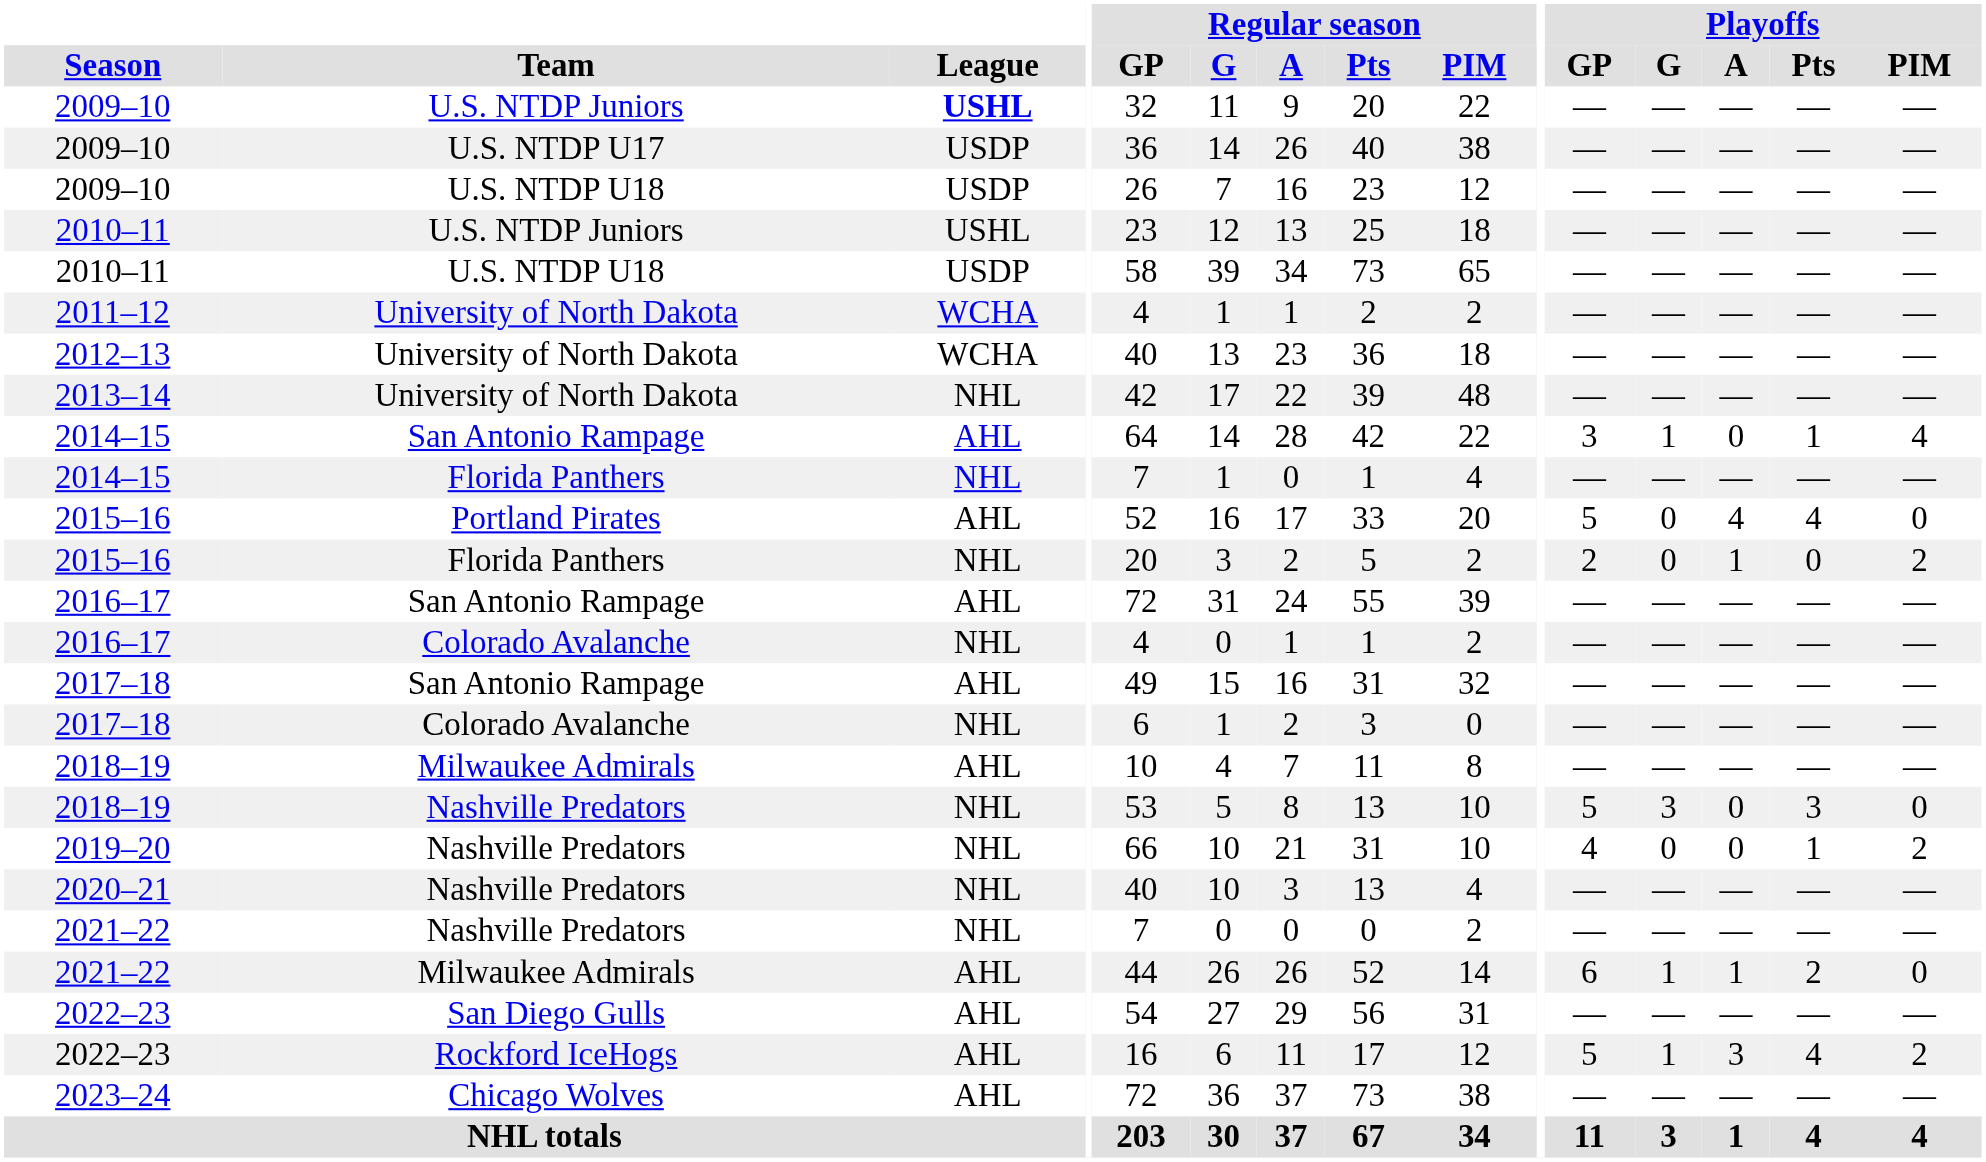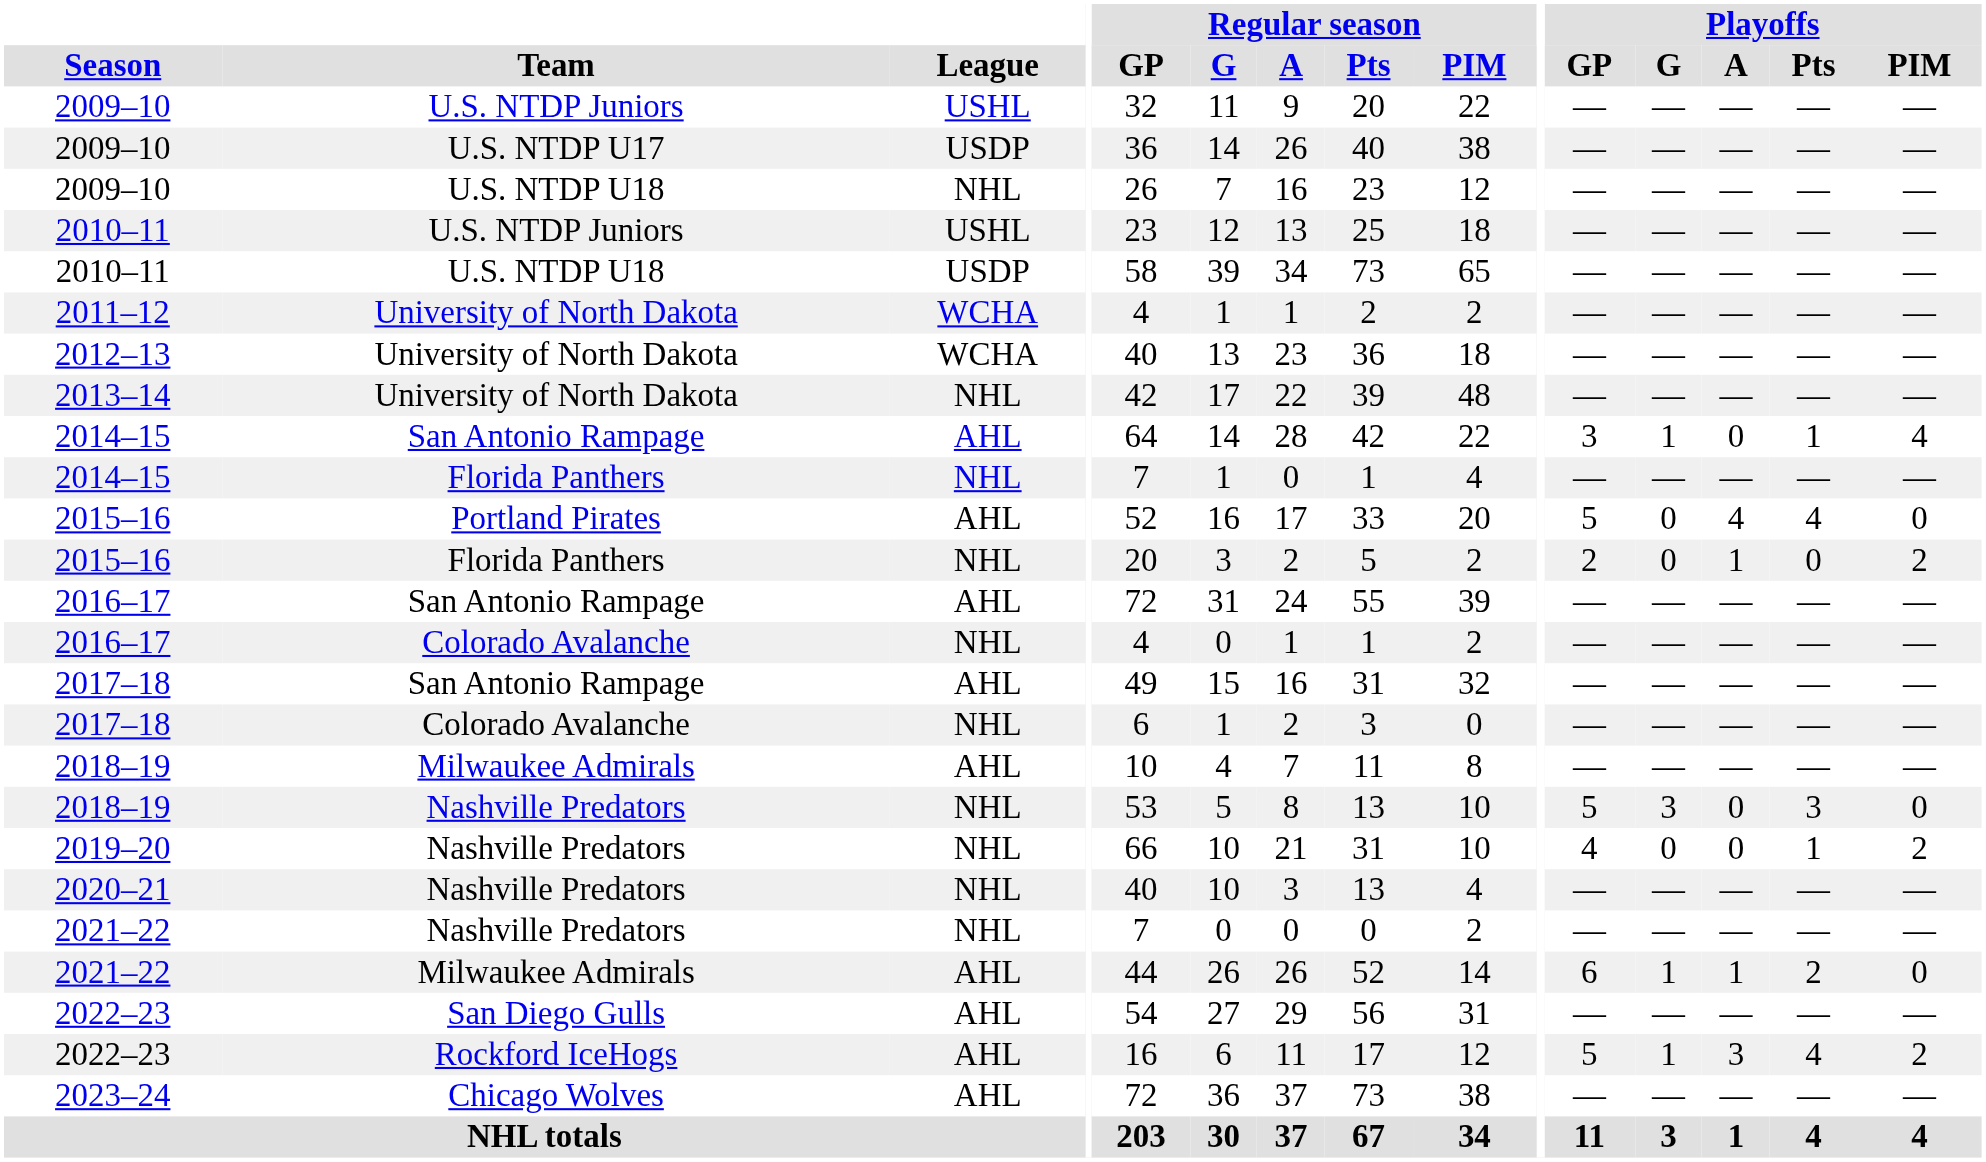 <table border="0" cellpadding="1" cellspacing="0" style="text-align:center; width:60em">
 <tr bgcolor="#e0e0e0">
 <th colspan="3" bgcolor="#ffffff"></th>
 <th rowspan="99" bgcolor="#ffffff"></th>
 <th colspan="5"><a href='#'>Regular season</a></th>
 <th rowspan="99" bgcolor="#ffffff"></th>
 <th colspan="5"><a href='#'>Playoffs</a></th>
 </tr>
 <tr bgcolor="#e0e0e0">
 <th><a href='#'>Season</a></th>
 <th>Team</th>
 <th>League</th>
 <th>GP</th>
 <th><a href='#'>G</a></th>
 <th><a href='#'>A</a></th>
 <th><a href='#'>Pts</a></th>
 <th><a href='#'>PIM</a></th>
 <th>GP</th>
 <th>G</th>
 <th>A</th>
 <th>Pts</th>
 <th>PIM</th>
 </tr>
 <tr>
 <td><a href='#'>2009–10</a></td>
 <td><a href='#'>U.S. NTDP Juniors</a></td>
-<td><strong><a href='#'>USHL</a></strong></td>
+<td><a href='#'>USHL</a></td>
 <td>32</td>
 <td>11</td>
 <td>9</td>
 <td>20</td>
 <td>22</td>
 <td>—</td>
 <td>—</td>
 <td>—</td>
 <td>—</td>
 <td>—</td>
 </tr>
 <tr bgcolor="#f0f0f0">
 <td>2009–10</td>
 <td>U.S. NTDP U17</td>
 <td>USDP</td>
 <td>36</td>
 <td>14</td>
 <td>26</td>
 <td>40</td>
 <td>38</td>
 <td>—</td>
 <td>—</td>
 <td>—</td>
 <td>—</td>
 <td>—</td>
 </tr>
 <tr>
 <td>2009–10</td>
 <td>U.S. NTDP U18</td>
-<td>USDP</td>
+<td>NHL</td>
 <td>26</td>
 <td>7</td>
 <td>16</td>
 <td>23</td>
 <td>12</td>
 <td>—</td>
 <td>—</td>
 <td>—</td>
 <td>—</td>
 <td>—</td>
 </tr>
 <tr>
 </tr>
 <tr bgcolor="#f0f0f0">
 <td><a href='#'>2010–11</a></td>
 <td>U.S. NTDP Juniors</td>
 <td>USHL</td>
 <td>23</td>
 <td>12</td>
 <td>13</td>
 <td>25</td>
 <td>18</td>
 <td>—</td>
 <td>—</td>
 <td>—</td>
 <td>—</td>
 <td>—</td>
 </tr>
 <tr>
 <td>2010–11</td>
 <td>U.S. NTDP U18</td>
 <td>USDP</td>
 <td>58</td>
 <td>39</td>
 <td>34</td>
 <td>73</td>
 <td>65</td>
 <td>—</td>
 <td>—</td>
 <td>—</td>
 <td>—</td>
 <td>—</td>
 </tr>
 <tr bgcolor="#f0f0f0">
 <td><a href='#'>2011–12</a></td>
 <td><a href='#'>University of North Dakota</a></td>
 <td><a href='#'>WCHA</a></td>
 <td>4</td>
 <td>1</td>
 <td>1</td>
 <td>2</td>
 <td>2</td>
 <td>—</td>
 <td>—</td>
 <td>—</td>
 <td>—</td>
 <td>—</td>
 </tr>
 <tr>
 <td><a href='#'>2012–13</a></td>
 <td>University of North Dakota</td>
 <td>WCHA</td>
 <td>40</td>
 <td>13</td>
 <td>23</td>
 <td>36</td>
 <td>18</td>
 <td>—</td>
 <td>—</td>
 <td>—</td>
 <td>—</td>
 <td>—</td>
 </tr>
 <tr bgcolor="#f0f0f0">
 <td><a href='#'>2013–14</a></td>
 <td>University of North Dakota</td>
 <td>NHL</td>
 <td>42</td>
 <td>17</td>
 <td>22</td>
 <td>39</td>
 <td>48</td>
 <td>—</td>
 <td>—</td>
 <td>—</td>
 <td>—</td>
 <td>—</td>
 </tr>
 <tr>
 <td><a href='#'>2014–15</a></td>
 <td><a href='#'>San Antonio Rampage</a></td>
 <td><a href='#'>AHL</a></td>
 <td>64</td>
 <td>14</td>
 <td>28</td>
 <td>42</td>
 <td>22</td>
 <td>3</td>
 <td>1</td>
 <td>0</td>
 <td>1</td>
 <td>4</td>
 </tr>
 <tr bgcolor="#f0f0f0">
 <td><a href='#'>2014–15</a></td>
 <td><a href='#'>Florida Panthers</a></td>
 <td><a href='#'>NHL</a></td>
 <td>7</td>
 <td>1</td>
 <td>0</td>
 <td>1</td>
 <td>4</td>
 <td>—</td>
 <td>—</td>
 <td>—</td>
 <td>—</td>
 <td>—</td>
 </tr>
 <tr>
 <td><a href='#'>2015–16</a></td>
 <td><a href='#'>Portland Pirates</a></td>
 <td>AHL</td>
 <td>52</td>
 <td>16</td>
 <td>17</td>
 <td>33</td>
 <td>20</td>
 <td>5</td>
 <td>0</td>
 <td>4</td>
 <td>4</td>
 <td>0</td>
 </tr>
 <tr bgcolor="#f0f0f0">
 <td><a href='#'>2015–16</a></td>
 <td>Florida Panthers</td>
 <td>NHL</td>
 <td>20</td>
 <td>3</td>
 <td>2</td>
 <td>5</td>
 <td>2</td>
 <td>2</td>
 <td>0</td>
 <td>1</td>
 <td>0</td>
 <td>2</td>
 </tr>
 <tr>
 <td><a href='#'>2016–17</a></td>
 <td>San Antonio Rampage</td>
 <td>AHL</td>
 <td>72</td>
 <td>31</td>
 <td>24</td>
 <td>55</td>
 <td>39</td>
 <td>—</td>
 <td>—</td>
 <td>—</td>
 <td>—</td>
 <td>—</td>
 </tr>
 <tr bgcolor="#f0f0f0">
 <td><a href='#'>2016–17</a></td>
 <td><a href='#'>Colorado Avalanche</a></td>
 <td>NHL</td>
 <td>4</td>
 <td>0</td>
 <td>1</td>
 <td>1</td>
 <td>2</td>
 <td>—</td>
 <td>—</td>
 <td>—</td>
 <td>—</td>
 <td>—</td>
 </tr>
 <tr>
 <td><a href='#'>2017–18</a></td>
 <td>San Antonio Rampage</td>
 <td>AHL</td>
 <td>49</td>
 <td>15</td>
 <td>16</td>
 <td>31</td>
 <td>32</td>
 <td>—</td>
 <td>—</td>
 <td>—</td>
 <td>—</td>
 <td>—</td>
 </tr>
 <tr bgcolor="#f0f0f0">
 <td><a href='#'>2017–18</a></td>
 <td>Colorado Avalanche</td>
 <td>NHL</td>
 <td>6</td>
 <td>1</td>
 <td>2</td>
 <td>3</td>
 <td>0</td>
 <td>—</td>
 <td>—</td>
 <td>—</td>
 <td>—</td>
 <td>—</td>
 </tr>
 <tr>
 <td><a href='#'>2018–19</a></td>
 <td><a href='#'>Milwaukee Admirals</a></td>
 <td>AHL</td>
 <td>10</td>
 <td>4</td>
 <td>7</td>
 <td>11</td>
 <td>8</td>
 <td>—</td>
 <td>—</td>
 <td>—</td>
 <td>—</td>
 <td>—</td>
 </tr>
 <tr bgcolor="#f0f0f0">
 <td><a href='#'>2018–19</a></td>
 <td><a href='#'>Nashville Predators</a></td>
 <td>NHL</td>
 <td>53</td>
 <td>5</td>
 <td>8</td>
 <td>13</td>
 <td>10</td>
 <td>5</td>
 <td>3</td>
 <td>0</td>
 <td>3</td>
 <td>0</td>
 </tr>
 <tr>
 <td><a href='#'>2019–20</a></td>
 <td>Nashville Predators</td>
 <td>NHL</td>
 <td>66</td>
 <td>10</td>
 <td>21</td>
 <td>31</td>
 <td>10</td>
 <td>4</td>
 <td>0</td>
 <td>0</td>
 <td>1</td>
 <td>2</td>
 </tr>
 <tr bgcolor="#f0f0f0">
 <td><a href='#'>2020–21</a></td>
 <td>Nashville Predators</td>
 <td>NHL</td>
 <td>40</td>
 <td>10</td>
 <td>3</td>
 <td>13</td>
 <td>4</td>
 <td>—</td>
 <td>—</td>
 <td>—</td>
 <td>—</td>
 <td>—</td>
 </tr>
 <tr>
 <td><a href='#'>2021–22</a></td>
 <td>Nashville Predators</td>
 <td>NHL</td>
 <td>7</td>
 <td>0</td>
 <td>0</td>
 <td>0</td>
 <td>2</td>
 <td>—</td>
 <td>—</td>
 <td>—</td>
 <td>—</td>
 <td>—</td>
 </tr>
 <tr bgcolor="#f0f0f0">
 <td><a href='#'>2021–22</a></td>
 <td>Milwaukee Admirals</td>
 <td>AHL</td>
 <td>44</td>
 <td>26</td>
 <td>26</td>
 <td>52</td>
 <td>14</td>
 <td>6</td>
 <td>1</td>
 <td>1</td>
 <td>2</td>
 <td>0</td>
 </tr>
 <tr>
 <td><a href='#'>2022–23</a></td>
 <td><a href='#'>San Diego Gulls</a></td>
 <td>AHL</td>
 <td>54</td>
 <td>27</td>
 <td>29</td>
 <td>56</td>
 <td>31</td>
 <td>—</td>
 <td>—</td>
 <td>—</td>
 <td>—</td>
 <td>—</td>
 </tr>
 <tr bgcolor="#f0f0f0">
 <td>2022–23</td>
 <td><a href='#'>Rockford IceHogs</a></td>
 <td>AHL</td>
 <td>16</td>
 <td>6</td>
 <td>11</td>
 <td>17</td>
 <td>12</td>
 <td>5</td>
 <td>1</td>
 <td>3</td>
 <td>4</td>
 <td>2</td>
 </tr>
 <tr>
 <td><a href='#'>2023–24</a></td>
 <td><a href='#'>Chicago Wolves</a></td>
 <td>AHL</td>
 <td>72</td>
 <td>36</td>
 <td>37</td>
 <td>73</td>
 <td>38</td>
 <td>—</td>
 <td>—</td>
 <td>—</td>
 <td>—</td>
 <td>—</td>
 </tr>
 <tr bgcolor="#e0e0e0">
 <th colspan="3">NHL totals</th>
 <th>203</th>
 <th>30</th>
 <th>37</th>
 <th>67</th>
 <th>34</th>
 <th>11</th>
 <th>3</th>
 <th>1</th>
 <th>4</th>
 <th>4</th>
 </tr>
 </table>
